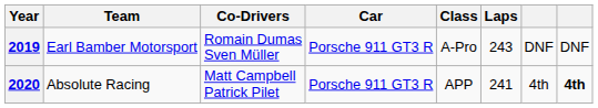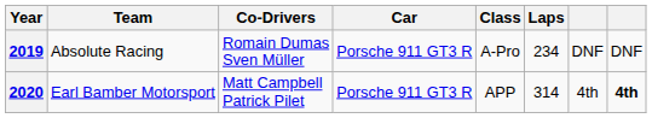 <table class="wikitable" style="text-align:center; font-size:90%">
 <tr>
 <th>Year</th>
 <th>Team</th>
 <th>Co-Drivers</th>
 <th>Car</th>
 <th>Class</th>
 <th>Laps</th>
 <th></th>
 <th></th>
 </tr>
 <tr>
 <th><a href='#'>2019</a></th>
-<td align="left"> <a href='#'>Earl Bamber Motorsport</a></td>
+<td align="left"> Absolute Racing</td>
 <td align="left"> <a href='#'>Romain Dumas</a><br> <a href='#'>Sven Müller</a></td>
 <td align="left"><a href='#'>Porsche 911 GT3 R</a></td>
 <td>A-Pro</td>
-<td>243</td>
+<td>234</td>
 <td>DNF</td>
 <td>DNF</td>
 </tr>
 <tr>
 <th><a href='#'>2020</a></th>
-<td align="left"> Absolute Racing</td>
+<td align="left"> <a href='#'>Earl Bamber Motorsport</a></td>
 <td align="left"> <a href='#'>Matt Campbell</a><br> <a href='#'>Patrick Pilet</a></td>
 <td align="left"><a href='#'>Porsche 911 GT3 R</a></td>
 <td>APP</td>
-<td>241</td>
+<td>314</td>
 <td>4th</td>
 <td><strong>4th</strong></td>
 </tr>
 </table>
